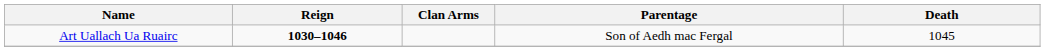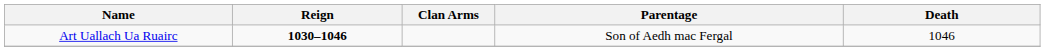 <table style="text-align:center; width:100%" class="wikitable">
 <tr>
 <th style="width:22%">Name</th>
 <th>Reign</th>
 <th style="width:105px">Clan Arms</th>
 <th>Parentage</th>
 <th style="width:19%">Death</th>
 </tr>
 <tr>
 <td><a href='#'>Art Uallach Ua Ruairc</a></td>
 <td><strong>1030–1046</strong></td>
 <td></td>
 <td>Son of Aedh mac Fergal</td>
-<td>1045</td>
+<td>1046</td>
 </tr>
 <tr>
 </tr>
 </table>
